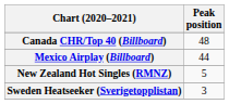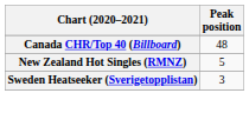 <table class="wikitable sortable plainrowheaders" style="text-align:center">
 <tr>
 <th scope="col">Chart (2020–2021)</th>
 <th scope="col">Peak<br>position</th>
 </tr>
 <tr>
 </tr>
 <tr>
 </tr>
 <tr>
 </tr>
 <tr>
 </tr>
 <tr>
 </tr>
 <tr>
 <th scope="row">Canada <a href='#'>CHR/Top 40</a> (<a href='#'><em>Billboard</em></a>)</th>
 <td>48</td>
 </tr>
 <tr>
 </tr>
 <tr>
 </tr>
 <tr>
 </tr>
 <tr>
-<th scope="row"><a href='#'>Mexico Airplay</a> (<em><a href='#'>Billboard</a></em>)</th>
-<td>44</td>
-</tr>
-<tr>
 </tr>
 <tr>
 </tr>
 <tr>
 <th scope="row">New Zealand Hot Singles (<a href='#'>RMNZ</a>)</th>
 <td>5</td>
 </tr>
 <tr>
 </tr>
 <tr>
 <th scope="row">Sweden Heatseeker (<a href='#'>Sverigetopplistan</a>)</th>
 <td>3</td>
 </tr>
 <tr>
 </tr>
 <tr>
 </tr>
 </table>
